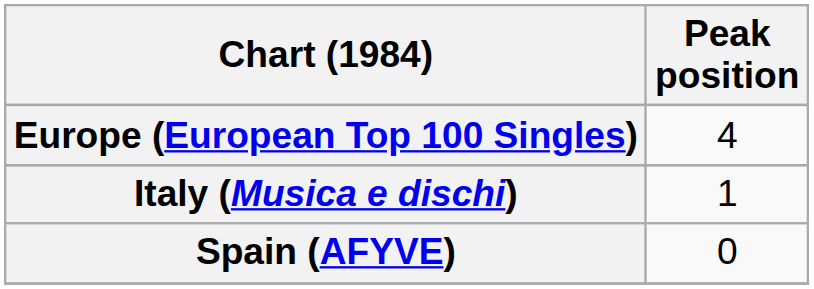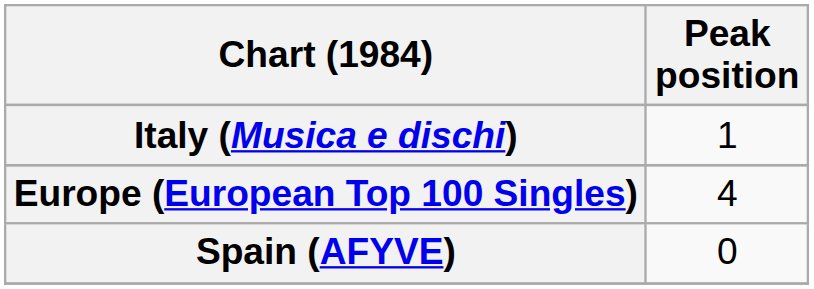 <table class="wikitable sortable plainrowheaders" style="text-align:center">
 <tr>
 <th scope="col">Chart (1984)</th>
 <th scope="col">Peak<br>position</th>
 </tr>
 <tr>
 </tr>
 <tr>
-<th scope="row">Europe (<a href='#'>European Top 100 Singles</a>)</th>
-<td>4</td>
+<th scope="row">Italy (<em><a href='#'>Musica e dischi</a></em>)</th>
+<td>1</td>
 </tr>
 <tr>
 </tr>
 <tr>
-<th scope="row">Italy (<em><a href='#'>Musica e dischi</a></em>)</th>
-<td>1</td>
+<th scope="row">Europe (<a href='#'>European Top 100 Singles</a>)</th>
+<td>4</td>
 </tr>
 <tr>
 <th scope="row">Spain (<a href='#'>AFYVE</a>)</th>
 <td>0</td>
 </tr>
 <tr>
 </tr>
 <tr>
 </tr>
 </table>
